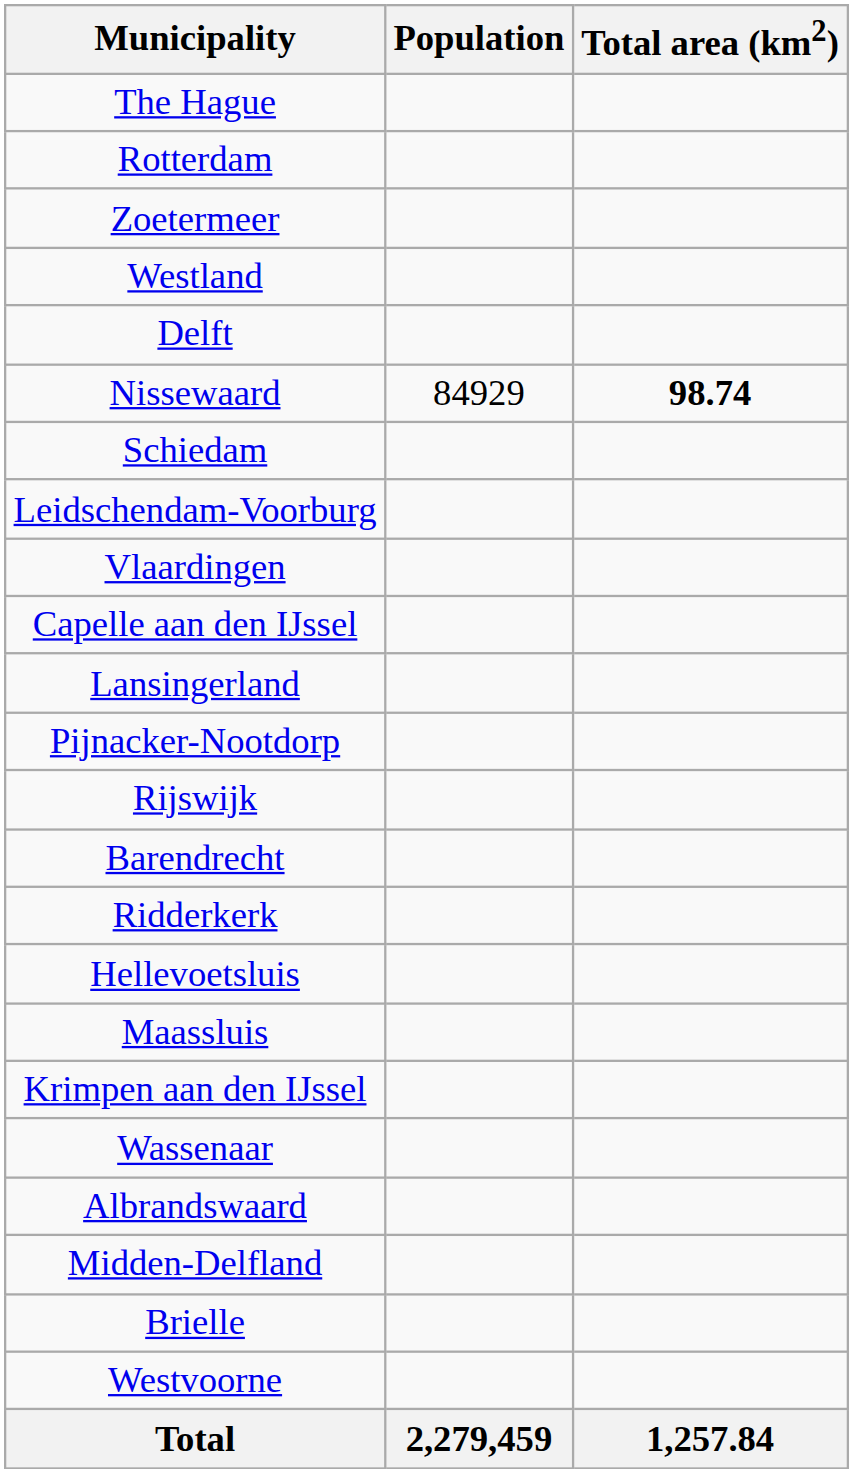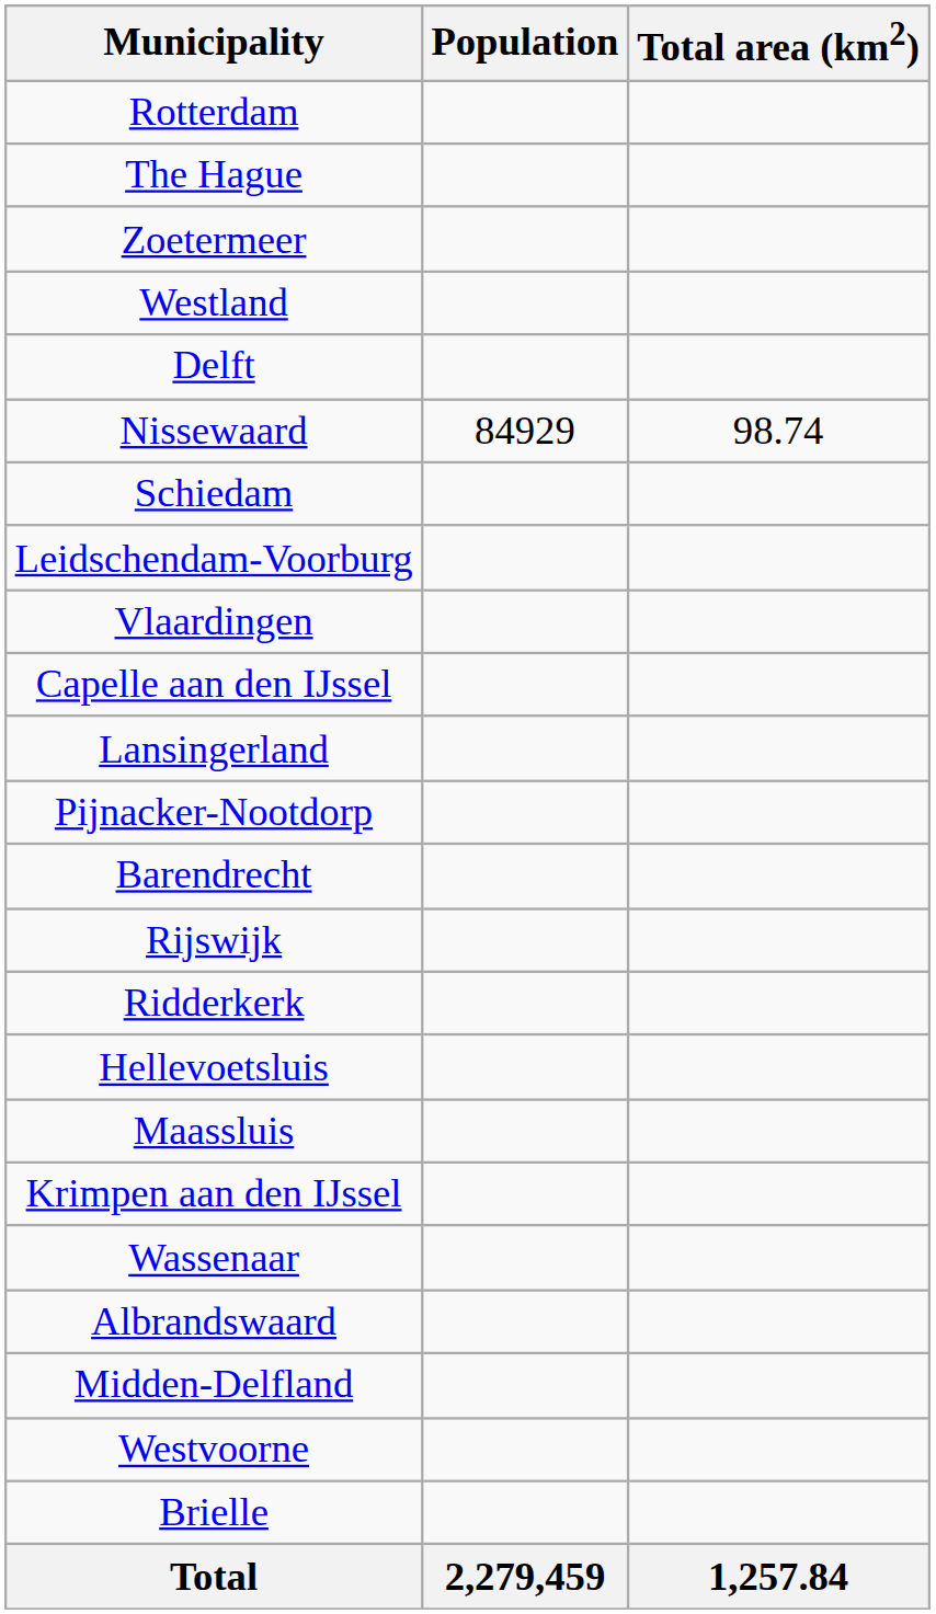 <table class="wikitable sortable" style="text-align:center;">
 <tr>
 <th>Municipality</th>
 <th>Population</th>
 <th>Total area (km<sup>2</sup>)</th>
 </tr>
 <tr>
-<td><a href='#'>The Hague</a></td>
+<td><a href='#'>Rotterdam</a></td>
 <td></td>
 <td></td>
 </tr>
 <tr>
-<td><a href='#'>Rotterdam</a></td>
+<td><a href='#'>The Hague</a></td>
 <td></td>
 <td></td>
 </tr>
 <tr>
 <td><a href='#'>Zoetermeer</a></td>
 <td></td>
 <td></td>
 </tr>
 <tr>
 <td><a href='#'>Westland</a></td>
 <td></td>
 <td></td>
 </tr>
 <tr>
 <td><a href='#'>Delft</a></td>
 <td></td>
 <td></td>
 </tr>
 <tr>
 <td><a href='#'>Nissewaard</a></td>
 <td>84929</td>
-<td><strong>98.74</strong></td>
+<td>98.74</td>
 </tr>
 <tr>
 <td><a href='#'>Schiedam</a></td>
 <td></td>
 <td></td>
 </tr>
 <tr>
 <td><a href='#'>Leidschendam-Voorburg</a></td>
 <td></td>
 <td></td>
 </tr>
 <tr>
 <td><a href='#'>Vlaardingen</a></td>
 <td></td>
 <td></td>
 </tr>
 <tr>
 <td><a href='#'>Capelle aan den IJssel</a></td>
 <td></td>
 <td></td>
 </tr>
 <tr>
 <td><a href='#'>Lansingerland</a></td>
 <td></td>
 <td></td>
 </tr>
 <tr>
 <td><a href='#'>Pijnacker-Nootdorp</a></td>
 <td></td>
 <td></td>
 </tr>
 <tr>
-<td><a href='#'>Rijswijk</a></td>
+<td><a href='#'>Barendrecht</a></td>
 <td></td>
 <td></td>
 </tr>
 <tr>
-<td><a href='#'>Barendrecht</a></td>
+<td><a href='#'>Rijswijk</a></td>
 <td></td>
 <td></td>
 </tr>
 <tr>
 <td><a href='#'>Ridderkerk</a></td>
 <td></td>
 <td></td>
 </tr>
 <tr>
 <td><a href='#'>Hellevoetsluis</a></td>
 <td></td>
 <td></td>
 </tr>
 <tr>
 <td><a href='#'>Maassluis</a></td>
 <td></td>
 <td></td>
 </tr>
 <tr>
 <td><a href='#'>Krimpen aan den IJssel</a></td>
 <td></td>
 <td></td>
 </tr>
 <tr>
 <td><a href='#'>Wassenaar</a></td>
 <td></td>
 <td></td>
 </tr>
 <tr>
 <td><a href='#'>Albrandswaard</a></td>
 <td></td>
 <td></td>
 </tr>
 <tr>
 <td><a href='#'>Midden-Delfland</a></td>
 <td></td>
 <td></td>
 </tr>
 <tr>
-<td><a href='#'>Brielle</a></td>
+<td><a href='#'>Westvoorne</a></td>
 <td></td>
 <td></td>
 </tr>
 <tr>
-<td><a href='#'>Westvoorne</a></td>
+<td><a href='#'>Brielle</a></td>
 <td></td>
 <td></td>
 </tr>
 <tr>
 <th>Total</th>
 <th>2,279,459</th>
 <th>1,257.84</th>
 </tr>
 </table>
